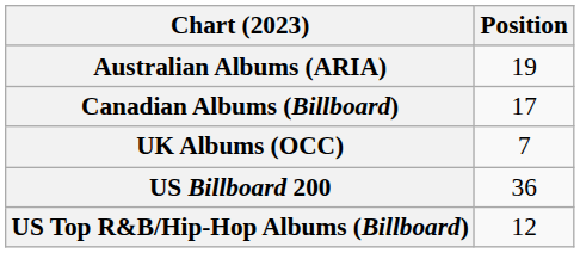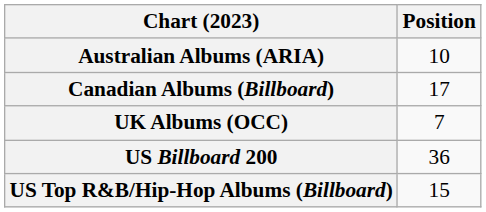 <table class="wikitable sortable plainrowheaders" style="text-align:center">
 <tr>
 <th scope="col">Chart (2023)</th>
 <th scope="col">Position</th>
 </tr>
 <tr>
 <th scope="row">Australian Albums (ARIA)</th>
-<td>19</td>
+<td>10</td>
 </tr>
 <tr>
 <th scope="row">Canadian Albums (<em>Billboard</em>)</th>
 <td>17</td>
 </tr>
 <tr>
 <th scope="row">UK Albums (OCC)</th>
 <td>7</td>
 </tr>
 <tr>
 <th scope="row">US <em>Billboard</em> 200</th>
 <td>36</td>
 </tr>
 <tr>
 <th scope="row">US Top R&B/Hip-Hop Albums (<em>Billboard</em>)</th>
-<td>12</td>
+<td>15</td>
 </tr>
 </table>
